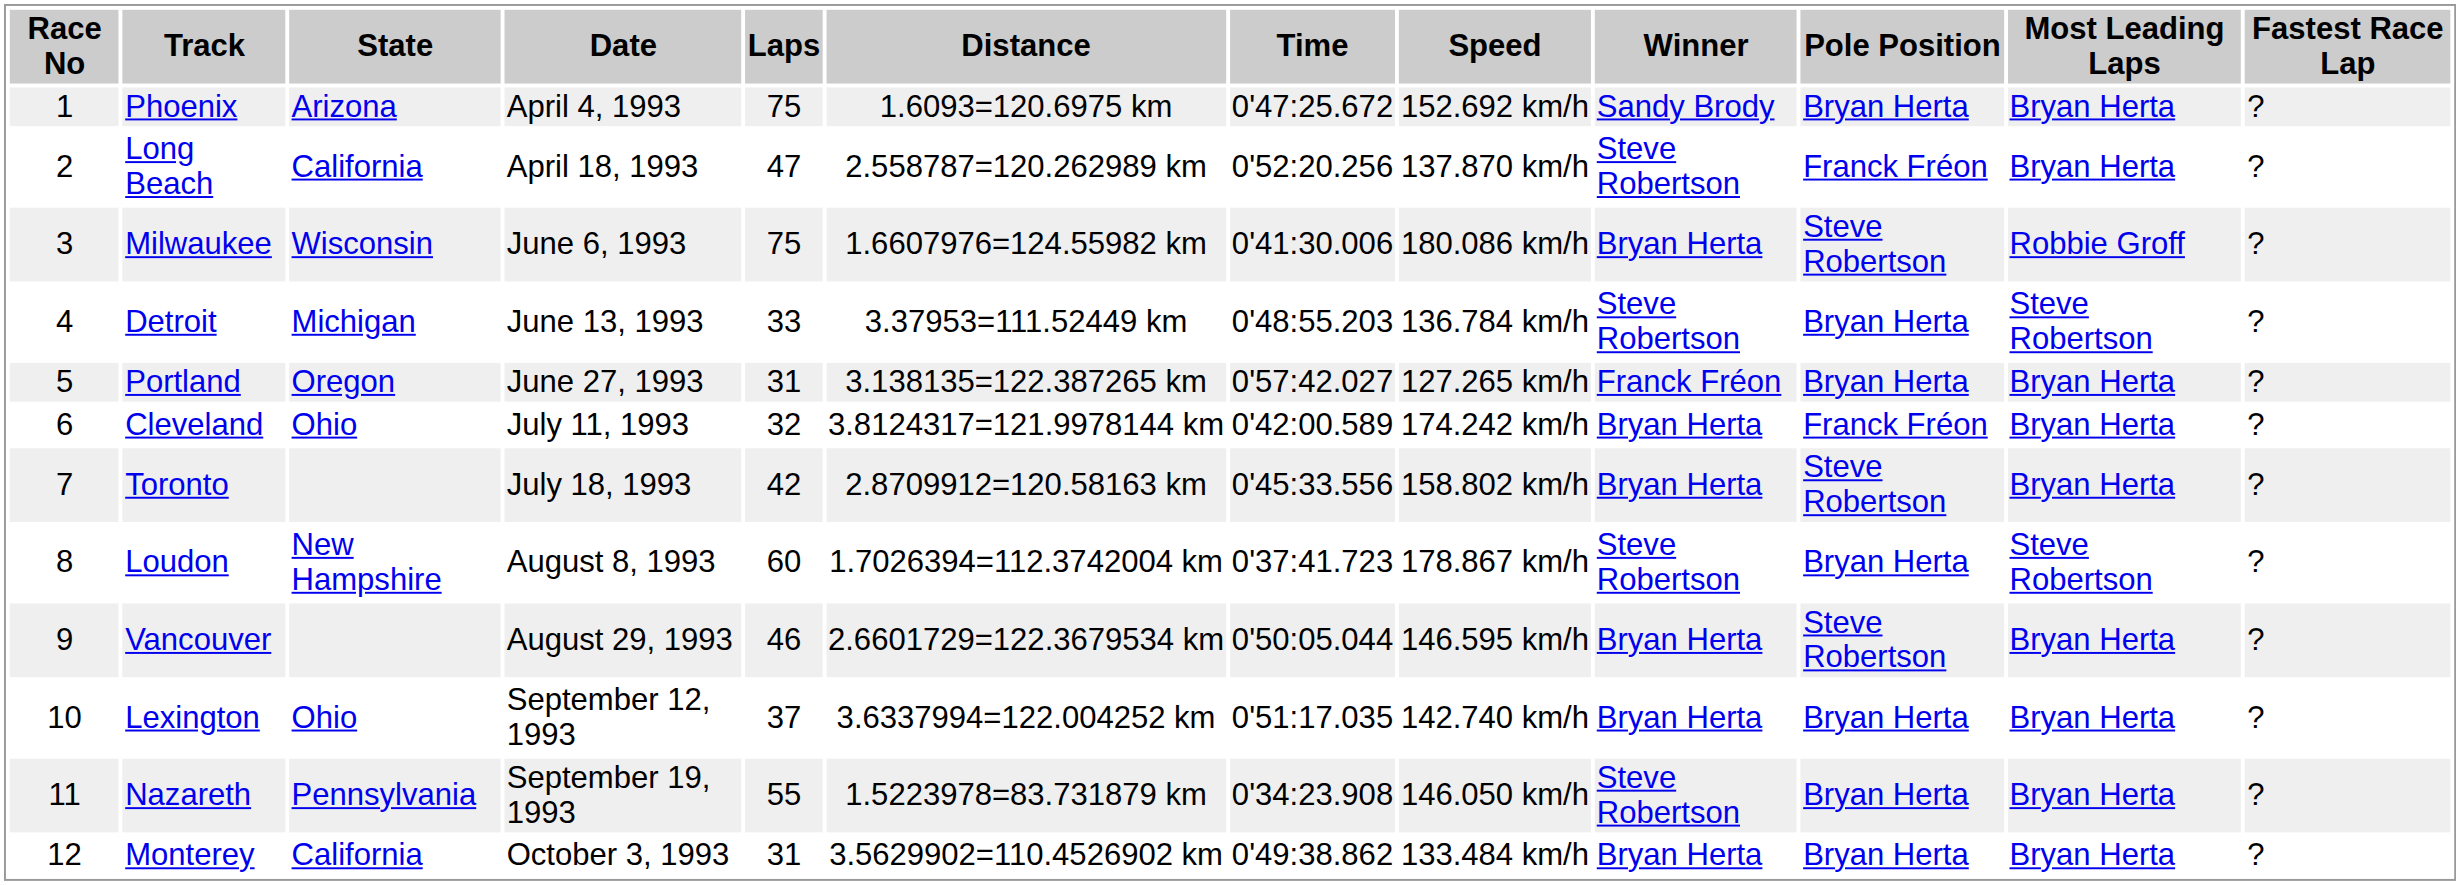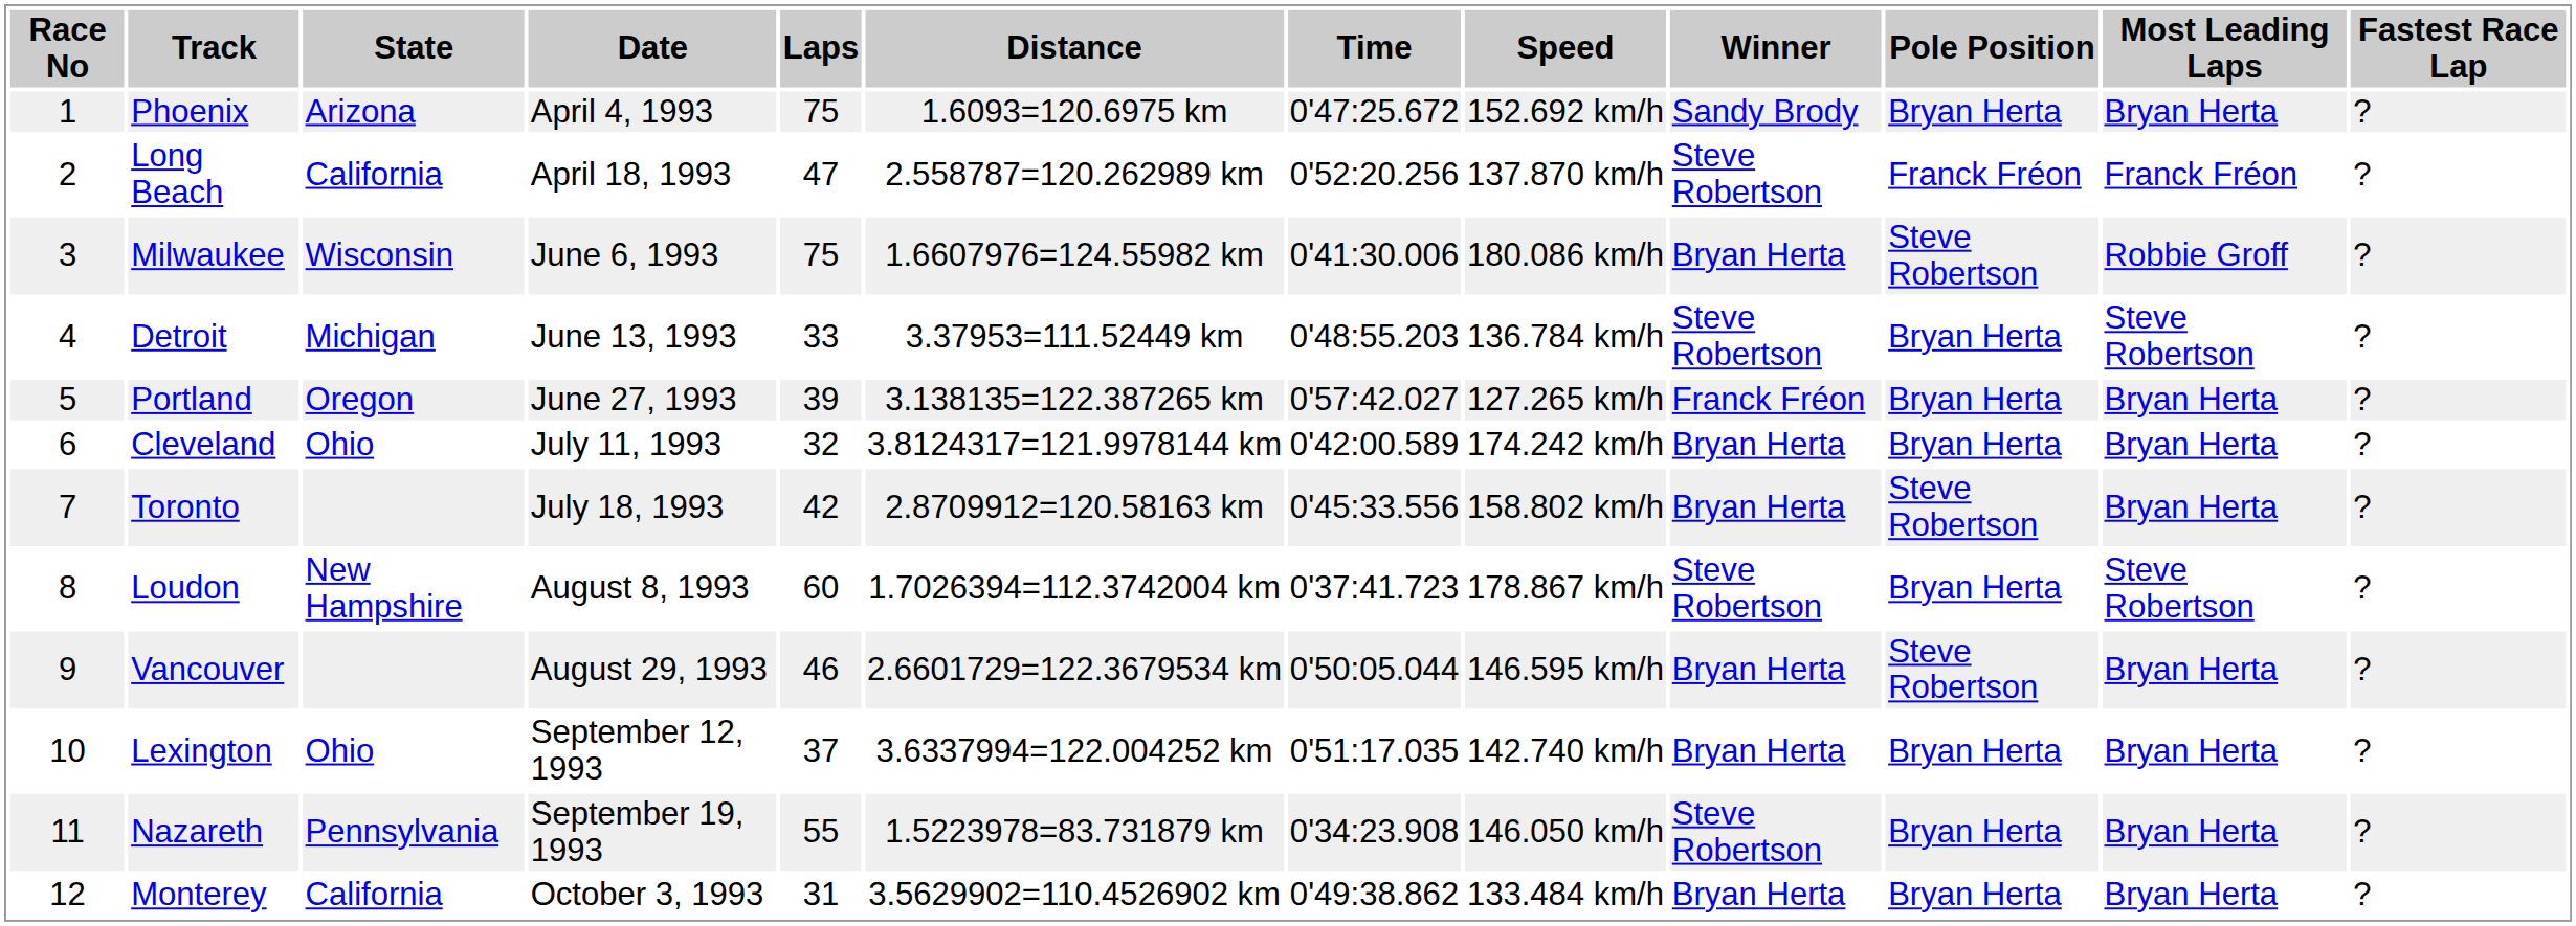 <table border="0" style="border: 1px solid #999; background-color:#FFFFFF; text-align:center">
 <tr align="center" style="background:#CCCCCC;">
 <th>Race No</th>
 <th>Track</th>
 <th>State</th>
 <th>Date</th>
 <th>Laps</th>
 <th>Distance</th>
 <th>Time</th>
 <th>Speed</th>
 <th>Winner</th>
 <th>Pole Position</th>
 <th>Most Leading Laps</th>
 <th>Fastest Race Lap</th>
 </tr>
 <tr style="background:#EFEFEF;">
 <td>1</td>
 <td align="left"><a href='#'>Phoenix</a></td>
 <td align="left"><a href='#'>Arizona</a></td>
 <td align="left">April 4, 1993</td>
 <td>75</td>
 <td>1.6093=120.6975 km</td>
 <td>0'47:25.672</td>
 <td>152.692 km/h</td>
 <td align="left"><a href='#'>Sandy Brody</a></td>
 <td align="left"><a href='#'>Bryan Herta</a></td>
 <td align="left"><a href='#'>Bryan Herta</a></td>
 <td align="left">?</td>
 </tr>
 <tr>
 <td>2</td>
 <td align="left"><a href='#'>Long Beach</a></td>
 <td align="left"><a href='#'>California</a></td>
 <td align="left">April 18, 1993</td>
 <td>47</td>
 <td>2.558787=120.262989 km</td>
 <td>0'52:20.256</td>
 <td>137.870 km/h</td>
 <td align="left"><a href='#'>Steve Robertson</a></td>
 <td align="left"><a href='#'>Franck Fréon</a></td>
-<td align="left"><a href='#'>Bryan Herta</a></td>
+<td align="left"><a href='#'>Franck Fréon</a></td>
 <td align="left">?</td>
 </tr>
 <tr style="background:#EFEFEF;">
 <td>3</td>
 <td align="left"><a href='#'>Milwaukee</a></td>
 <td align="left"><a href='#'>Wisconsin</a></td>
 <td align="left">June 6, 1993</td>
 <td>75</td>
 <td>1.6607976=124.55982 km</td>
 <td>0'41:30.006</td>
 <td>180.086 km/h</td>
 <td align="left"><a href='#'>Bryan Herta</a></td>
 <td align="left"><a href='#'>Steve Robertson</a></td>
 <td align="left"><a href='#'>Robbie Groff</a></td>
 <td align="left">?</td>
 </tr>
 <tr>
 <td>4</td>
 <td align="left"><a href='#'>Detroit</a></td>
 <td align="left"><a href='#'>Michigan</a></td>
 <td align="left">June 13, 1993</td>
 <td>33</td>
 <td>3.37953=111.52449 km</td>
 <td>0'48:55.203</td>
 <td>136.784 km/h</td>
 <td align="left"><a href='#'>Steve Robertson</a></td>
 <td align="left"><a href='#'>Bryan Herta</a></td>
 <td align="left"><a href='#'>Steve Robertson</a></td>
 <td align="left">?</td>
 </tr>
 <tr style="background:#EFEFEF;">
 <td>5</td>
 <td align="left"><a href='#'>Portland</a></td>
 <td align="left"><a href='#'>Oregon</a></td>
 <td align="left">June 27, 1993</td>
-<td>31</td>
+<td>39</td>
 <td>3.138135=122.387265 km</td>
 <td>0'57:42.027</td>
 <td>127.265 km/h</td>
 <td align="left"><a href='#'>Franck Fréon</a></td>
 <td align="left"><a href='#'>Bryan Herta</a></td>
 <td align="left"><a href='#'>Bryan Herta</a></td>
 <td align="left">?</td>
 </tr>
 <tr>
 <td>6</td>
 <td align="left"><a href='#'>Cleveland</a></td>
 <td align="left"><a href='#'>Ohio</a></td>
 <td align="left">July 11, 1993</td>
 <td>32</td>
 <td>3.8124317=121.9978144 km</td>
 <td>0'42:00.589</td>
 <td>174.242 km/h</td>
 <td align="left"><a href='#'>Bryan Herta</a></td>
-<td align="left"><a href='#'>Franck Fréon</a></td>
+<td align="left"><a href='#'>Bryan Herta</a></td>
 <td align="left"><a href='#'>Bryan Herta</a></td>
 <td align="left">?</td>
 </tr>
 <tr style="background:#EFEFEF;">
 <td>7</td>
 <td align="left"><a href='#'>Toronto</a></td>
 <td align="left"></td>
 <td align="left">July 18, 1993</td>
 <td>42</td>
 <td>2.8709912=120.58163 km</td>
 <td>0'45:33.556</td>
 <td>158.802 km/h</td>
 <td align="left"><a href='#'>Bryan Herta</a></td>
 <td align="left"><a href='#'>Steve Robertson</a></td>
 <td align="left"><a href='#'>Bryan Herta</a></td>
 <td align="left">?</td>
 </tr>
 <tr>
 <td>8</td>
 <td align="left"><a href='#'>Loudon</a></td>
 <td align="left"><a href='#'>New Hampshire</a></td>
 <td align="left">August 8, 1993</td>
 <td>60</td>
 <td>1.7026394=112.3742004 km</td>
 <td>0'37:41.723</td>
 <td>178.867 km/h</td>
 <td align="left"><a href='#'>Steve Robertson</a></td>
 <td align="left"><a href='#'>Bryan Herta</a></td>
 <td align="left"><a href='#'>Steve Robertson</a></td>
 <td align="left">?</td>
 </tr>
 <tr style="background:#EFEFEF;">
 <td>9</td>
 <td align="left"><a href='#'>Vancouver</a></td>
 <td align="left"></td>
 <td align="left">August 29, 1993</td>
 <td>46</td>
 <td>2.6601729=122.3679534 km</td>
 <td>0'50:05.044</td>
 <td>146.595 km/h</td>
 <td align="left"><a href='#'>Bryan Herta</a></td>
 <td align="left"><a href='#'>Steve Robertson</a></td>
 <td align="left"><a href='#'>Bryan Herta</a></td>
 <td align="left">?</td>
 </tr>
 <tr>
 <td>10</td>
 <td align="left"><a href='#'>Lexington</a></td>
 <td align="left"><a href='#'>Ohio</a></td>
 <td align="left">September 12, 1993</td>
 <td>37</td>
 <td>3.6337994=122.004252 km</td>
 <td>0'51:17.035</td>
 <td>142.740 km/h</td>
 <td align="left"><a href='#'>Bryan Herta</a></td>
 <td align="left"><a href='#'>Bryan Herta</a></td>
 <td align="left"><a href='#'>Bryan Herta</a></td>
 <td align="left">?</td>
 </tr>
 <tr style="background:#EFEFEF;">
 <td>11</td>
 <td align="left"><a href='#'>Nazareth</a></td>
 <td align="left"><a href='#'>Pennsylvania</a></td>
 <td align="left">September 19, 1993</td>
 <td>55</td>
 <td>1.5223978=83.731879 km</td>
 <td>0'34:23.908</td>
 <td>146.050 km/h</td>
 <td align="left"><a href='#'>Steve Robertson</a></td>
 <td align="left"><a href='#'>Bryan Herta</a></td>
 <td align="left"><a href='#'>Bryan Herta</a></td>
 <td align="left">?</td>
 </tr>
 <tr>
 <td>12</td>
 <td align="left"><a href='#'>Monterey</a></td>
 <td align="left"><a href='#'>California</a></td>
 <td align="left">October 3, 1993</td>
 <td>31</td>
 <td>3.5629902=110.4526902 km</td>
 <td>0'49:38.862</td>
 <td>133.484 km/h</td>
 <td align="left"><a href='#'>Bryan Herta</a></td>
 <td align="left"><a href='#'>Bryan Herta</a></td>
 <td align="left"><a href='#'>Bryan Herta</a></td>
 <td align="left">?</td>
 </tr>
 </table>
